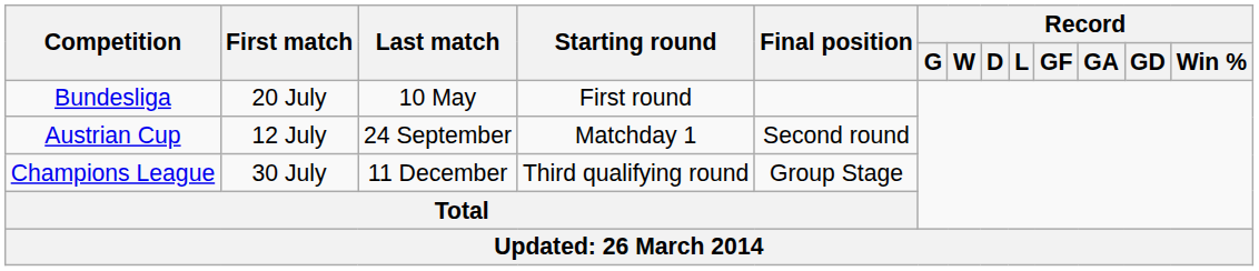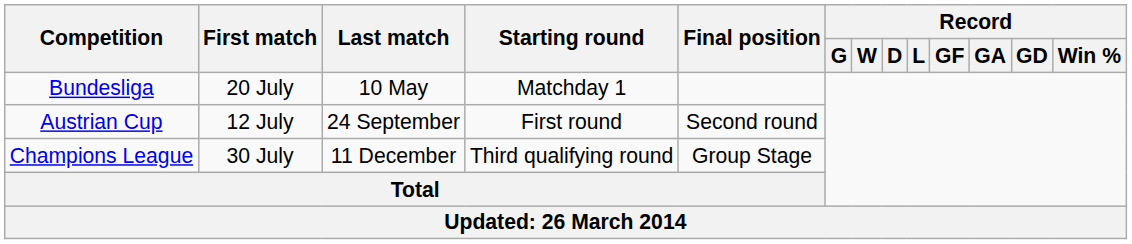 <table class="wikitable" style="font-size:90%; text-align: center">
 <tr>
 <th rowspan="2">Competition</th>
 <th rowspan="2">First match</th>
 <th rowspan="2">Last match</th>
 <th rowspan="2">Starting round</th>
 <th rowspan="2">Final position</th>
 <th colspan="8">Record</th>
 </tr>
 <tr>
 <th>G</th>
 <th>W</th>
 <th>D</th>
 <th>L</th>
 <th>GF</th>
 <th>GA</th>
 <th>GD</th>
 <th>Win %</th>
 </tr>
 <tr>
 <td><a href='#'>Bundesliga</a></td>
 <td>20 July</td>
 <td>10 May</td>
-<td>First round</td>
+<td>Matchday 1</td>
 <td><br></td>
 </tr>
 <tr>
 <td><a href='#'>Austrian Cup</a></td>
 <td>12 July</td>
 <td>24 September</td>
-<td>Matchday 1</td>
+<td>First round</td>
 <td>Second round<br></td>
 </tr>
 <tr>
 <td><a href='#'>Champions League</a></td>
 <td>30 July</td>
 <td>11 December</td>
 <td>Third qualifying round</td>
 <td>Group Stage<br></td>
 </tr>
 <tr>
 <th colspan="5">Total<br></th>
 </tr>
 <tr>
 <th colspan="13">Updated: 26 March 2014</th>
 </tr>
 </table>
